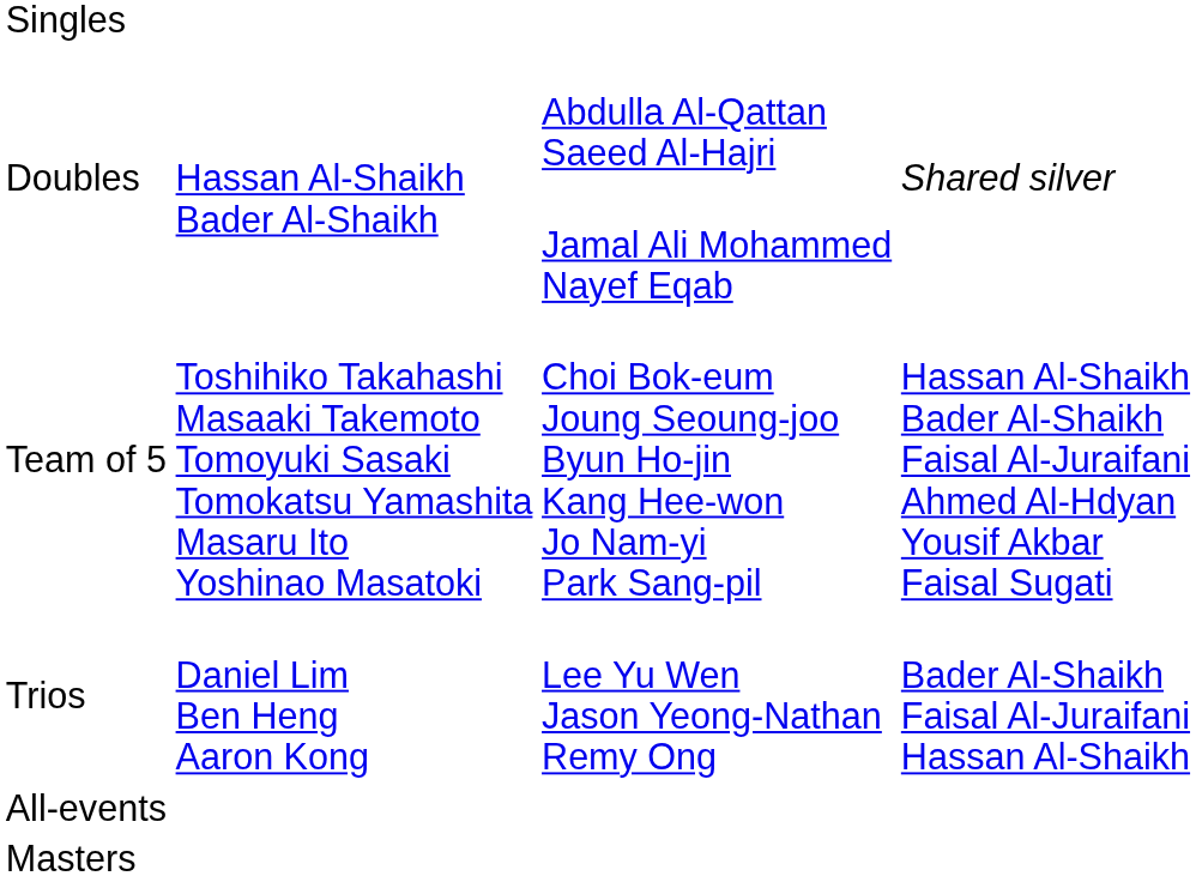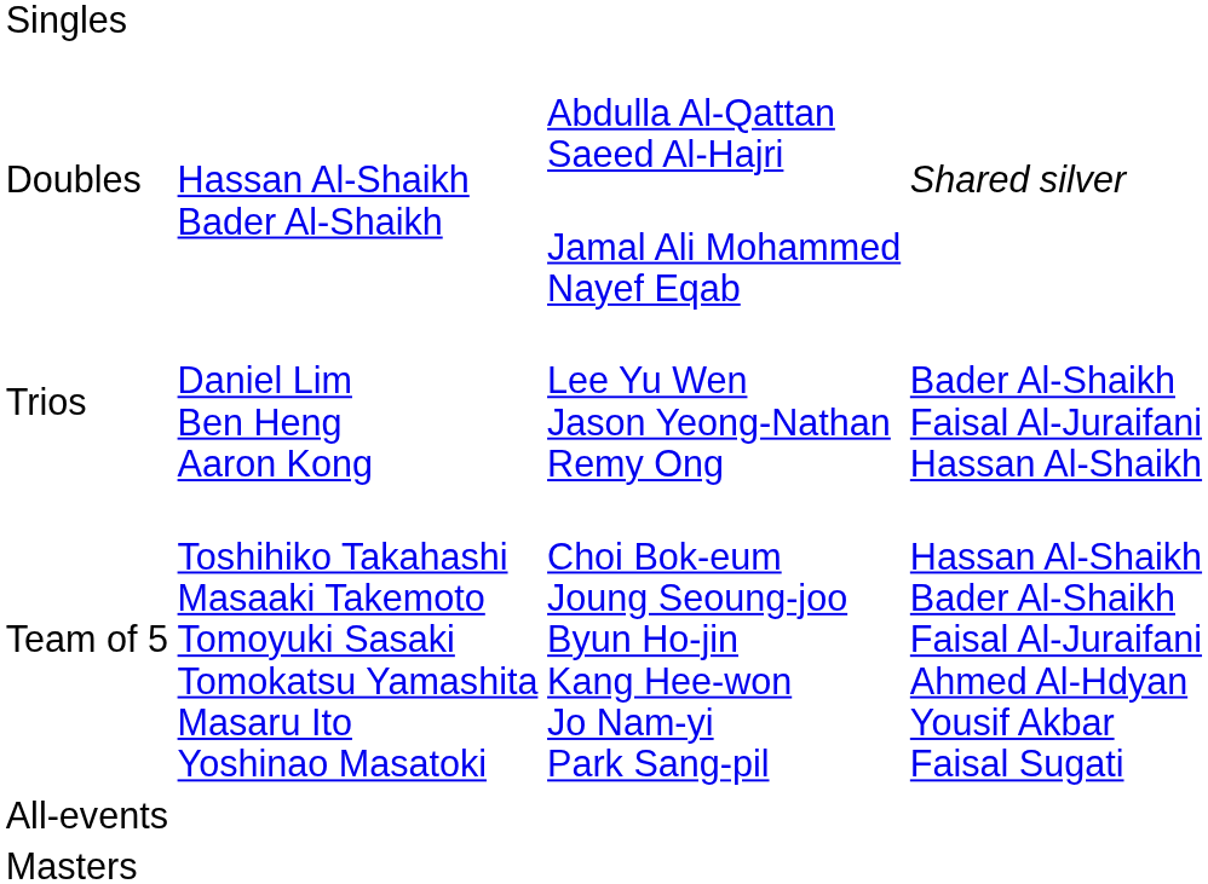 <table>
 <tr>
 <td>Singles<br></td>
 <td></td>
 <td></td>
 <td></td>
 </tr>
 <tr>
 <td rowspan=2>Doubles<br></td>
 <td rowspan=2><br><a href='#'>Hassan Al-Shaikh</a><br><a href='#'>Bader Al-Shaikh</a></td>
 <td><br><a href='#'>Abdulla Al-Qattan</a><br><a href='#'>Saeed Al-Hajri</a></td>
 <td rowspan=2><em>Shared silver</em></td>
 </tr>
 <tr>
 <td><br><a href='#'>Jamal Ali Mohammed</a><br><a href='#'>Nayef Eqab</a></td>
 </tr>
 <tr>
+<td>Trios<br></td>
+<td><br><a href='#'>Daniel Lim</a><br><a href='#'>Ben Heng</a><br><a href='#'>Aaron Kong</a></td>
+<td><br><a href='#'>Lee Yu Wen</a><br><a href='#'>Jason Yeong-Nathan</a><br><a href='#'>Remy Ong</a></td>
+<td><br><a href='#'>Bader Al-Shaikh</a><br><a href='#'>Faisal Al-Juraifani</a><br><a href='#'>Hassan Al-Shaikh</a></td>
+</tr>
+<tr>
 <td>Team of 5<br></td>
 <td><br><a href='#'>Toshihiko Takahashi</a><br><a href='#'>Masaaki Takemoto</a><br><a href='#'>Tomoyuki Sasaki</a><br><a href='#'>Tomokatsu Yamashita</a><br><a href='#'>Masaru Ito</a><br><a href='#'>Yoshinao Masatoki</a></td>
 <td><br><a href='#'>Choi Bok-eum</a><br><a href='#'>Joung Seoung-joo</a><br><a href='#'>Byun Ho-jin</a><br><a href='#'>Kang Hee-won</a><br><a href='#'>Jo Nam-yi</a><br><a href='#'>Park Sang-pil</a></td>
 <td><br><a href='#'>Hassan Al-Shaikh</a><br><a href='#'>Bader Al-Shaikh</a><br><a href='#'>Faisal Al-Juraifani</a><br><a href='#'>Ahmed Al-Hdyan</a><br><a href='#'>Yousif Akbar</a><br><a href='#'>Faisal Sugati</a></td>
-</tr>
-<tr>
-<td>Trios<br></td>
-<td><br><a href='#'>Daniel Lim</a><br><a href='#'>Ben Heng</a><br><a href='#'>Aaron Kong</a></td>
-<td><br><a href='#'>Lee Yu Wen</a><br><a href='#'>Jason Yeong-Nathan</a><br><a href='#'>Remy Ong</a></td>
-<td><br><a href='#'>Bader Al-Shaikh</a><br><a href='#'>Faisal Al-Juraifani</a><br><a href='#'>Hassan Al-Shaikh</a></td>
 </tr>
 <tr>
 <td>All-events<br></td>
 <td></td>
 <td></td>
 <td></td>
 </tr>
 <tr>
 <td>Masters<br></td>
 <td></td>
 <td></td>
 <td></td>
 </tr>
 </table>
